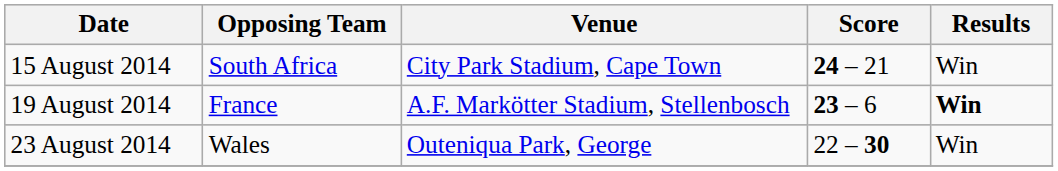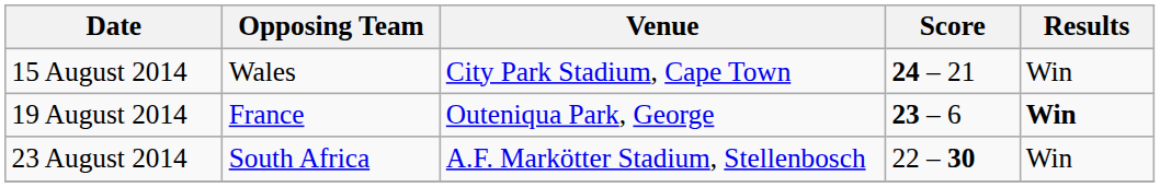 <table class="wikitable" style="text-left;">
 <tr>
 <th style="width:118px">Date</th>
 <th style="width:118px">Opposing Team</th>
 <th style="width:250px">Venue</th>
 <th style="width:70px">Score</th>
 <th style="width:70px">Results</th>
 </tr>
 <tr>
 <td>15 August 2014</td>
-<td> <a href='#'>South Africa</a></td>
+<td> Wales</td>
 <td><a href='#'>City Park Stadium</a>, <a href='#'>Cape Town</a></td>
 <td><strong>24</strong> – 21 </td>
 <td>Win</td>
 </tr>
 <tr>
 <td>19 August 2014</td>
 <td> <a href='#'>France</a></td>
-<td><a href='#'>A.F. Markötter Stadium</a>, <a href='#'>Stellenbosch</a></td>
+<td><a href='#'>Outeniqua Park</a>, <a href='#'>George</a></td>
 <td><strong>23</strong> – 6 </td>
 <td><strong>Win</strong></td>
 </tr>
 <tr>
 <td>23 August 2014</td>
-<td> Wales</td>
-<td><a href='#'>Outeniqua Park</a>, <a href='#'>George</a></td>
+<td> <a href='#'>South Africa</a></td>
+<td><a href='#'>A.F. Markötter Stadium</a>, <a href='#'>Stellenbosch</a></td>
 <td>22 – <strong>30</strong> </td>
 <td>Win</td>
 </tr>
 <tr>
 </tr>
 </table>
